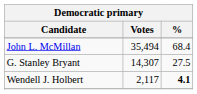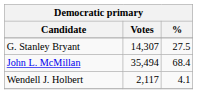 <table class="wikitable" align="left" style="margin: 1em 1em 1em 0; font-size: 95%;">
 <tr>
 <th colspan="3">Democratic primary</th>
 </tr>
 <tr>
 <th colspan="1" style="width: 170px">Candidate</th>
 <th style="width: 50px">Votes</th>
 <th style="width: 40px">%</th>
 </tr>
 <tr>
 </tr>
 <tr>
+<td>G. Stanley Bryant</td>
+<td align="right">14,307</td>
+<td align="right">27.5</td>
+</tr>
+<tr>
 <td><a href='#'>John L. McMillan</a></td>
 <td align="right">35,494</td>
 <td align="right">68.4</td>
 </tr>
 <tr>
-<td>G. Stanley Bryant</td>
-<td align="right">14,307</td>
-<td align="right">27.5</td>
-</tr>
-<tr>
 <td>Wendell J. Holbert</td>
 <td align="right">2,117</td>
-<td align="right"><strong>4.1</strong></td>
+<td align="right">4.1</td>
 </tr>
 <tr>
 </tr>
 </table>
